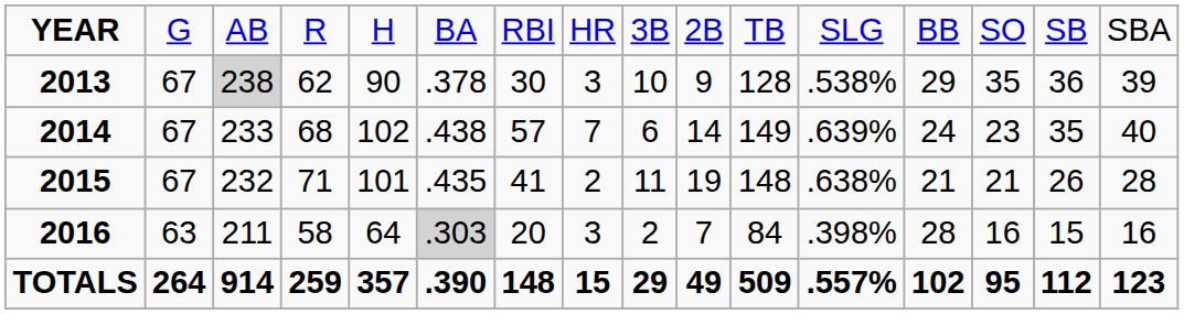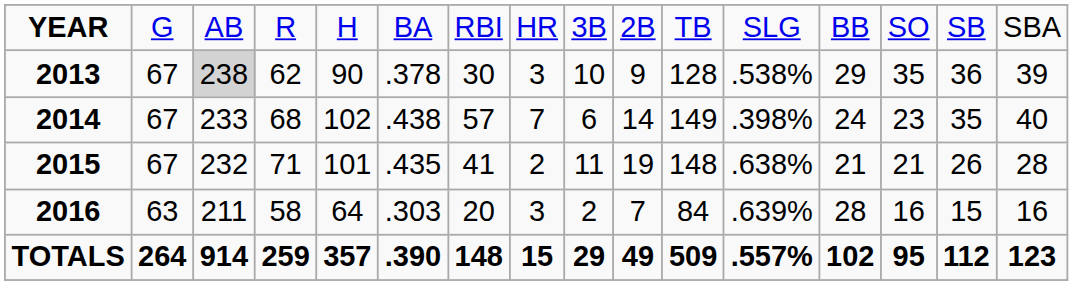 <table class="wikitable">
 <tr align=center>
 <td><strong>YEAR</strong></td>
 <td><a href='#'>G</a></td>
 <td><a href='#'>AB</a></td>
 <td><a href='#'>R</a></td>
 <td><a href='#'>H</a></td>
 <td><a href='#'>BA</a></td>
 <td><a href='#'>RBI</a></td>
 <td><a href='#'>HR</a></td>
 <td><a href='#'>3B</a></td>
 <td><a href='#'>2B</a></td>
 <td><a href='#'>TB</a></td>
 <td><a href='#'>SLG</a></td>
 <td><a href='#'>BB</a></td>
 <td><a href='#'>SO</a></td>
 <td><a href='#'>SB</a></td>
 <td>SBA</td>
 </tr>
 <tr align=center>
 <td><strong>2013</strong></td>
 <td>67</td>
 <td style="background: lightgrey;">238</td>
 <td>62</td>
 <td>90</td>
 <td>.378</td>
 <td>30</td>
 <td>3</td>
 <td>10</td>
 <td>9</td>
 <td>128</td>
 <td>.538%</td>
 <td>29</td>
 <td>35</td>
 <td>36</td>
 <td>39</td>
 </tr>
 <tr align=center>
 <td><strong>2014</strong></td>
 <td>67</td>
 <td>233</td>
 <td>68</td>
 <td>102</td>
 <td>.438</td>
 <td>57</td>
 <td>7</td>
 <td>6</td>
 <td>14</td>
 <td>149</td>
-<td>.639%</td>
+<td>.398%</td>
 <td>24</td>
 <td>23</td>
 <td>35</td>
 <td>40</td>
 </tr>
 <tr align=center>
 <td><strong>2015</strong></td>
 <td>67</td>
 <td>232</td>
 <td>71</td>
 <td>101</td>
 <td>.435</td>
 <td>41</td>
 <td>2</td>
 <td>11</td>
 <td>19</td>
 <td>148</td>
 <td>.638%</td>
 <td>21</td>
 <td>21</td>
 <td>26</td>
 <td>28</td>
 </tr>
 <tr align=center>
 <td><strong>2016</strong></td>
 <td>63</td>
 <td>211</td>
 <td>58</td>
 <td>64</td>
-<td style="background: lightgrey;">.303</td>
+<td>.303</td>
 <td>20</td>
 <td>3</td>
 <td>2</td>
 <td>7</td>
 <td>84</td>
-<td>.398%</td>
+<td>.639%</td>
 <td>28</td>
 <td>16</td>
 <td>15</td>
 <td>16</td>
 </tr>
 <tr align=center>
 <td><strong>TOTALS</strong></td>
 <td><strong>264</strong></td>
 <td><strong>914</strong></td>
 <td><strong>259</strong></td>
 <td><strong>357</strong></td>
 <td><strong>.390</strong></td>
 <td><strong>148</strong></td>
 <td><strong>15</strong></td>
 <td><strong>29</strong></td>
 <td><strong>49</strong></td>
 <td><strong>509</strong></td>
 <td><strong>.557%</strong></td>
 <td><strong>102</strong></td>
 <td><strong>95</strong></td>
 <td><strong>112</strong></td>
 <td><strong>123</strong></td>
 </tr>
 </table>
